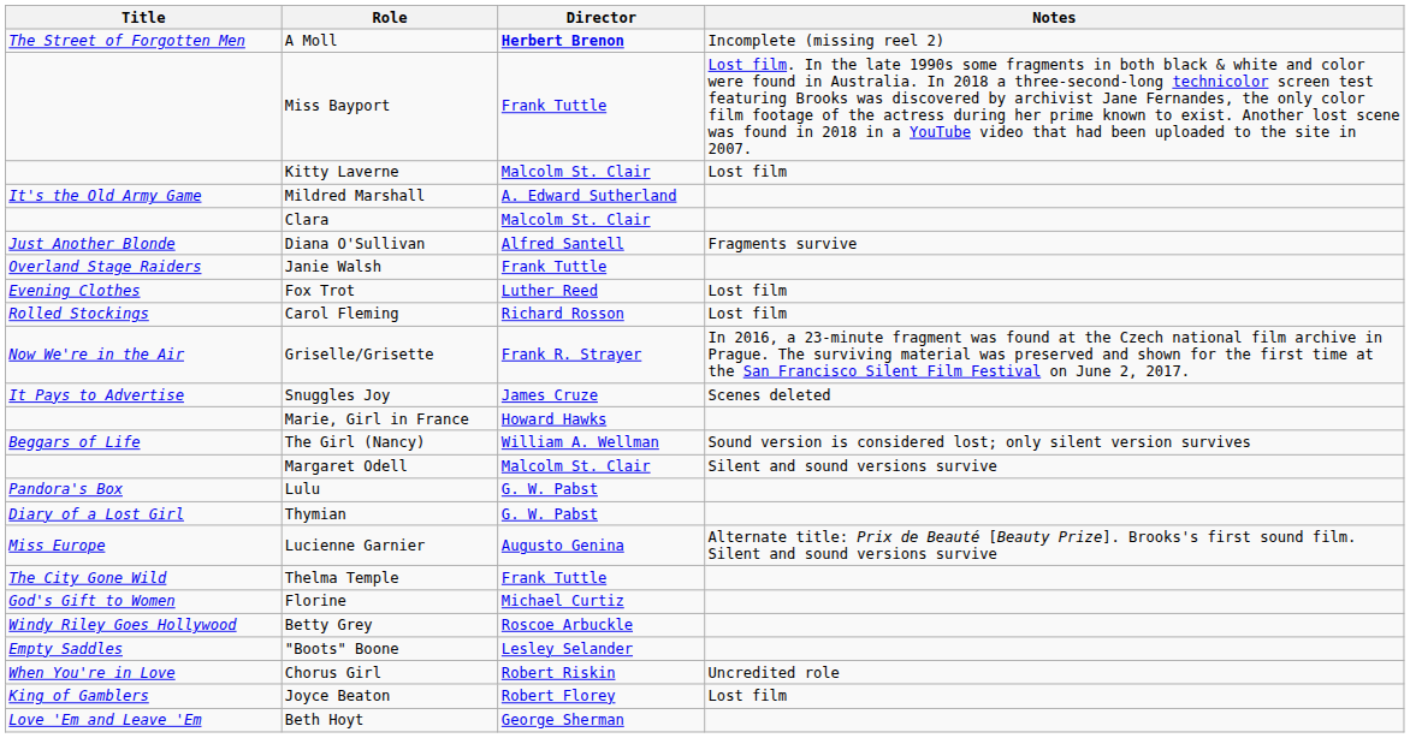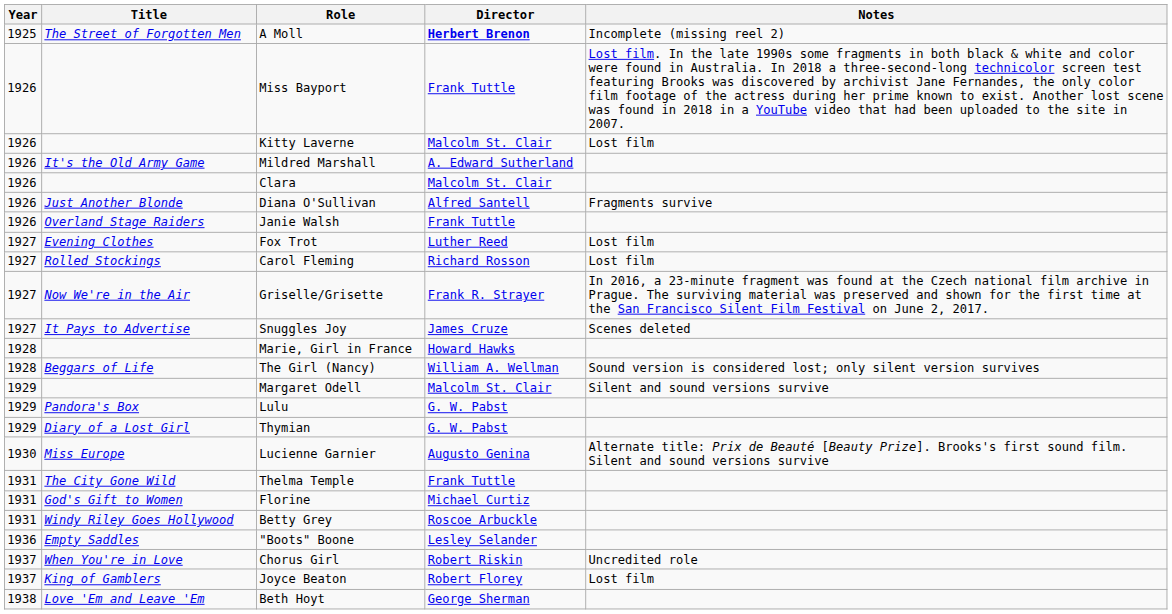 <table class="wikitable sortable">
 <tr>
+<th>Year</th>
 <th>Title</th>
 <th>Role</th>
 <th>Director</th>
 <th style="width:50%" class="unsortable">Notes</th>
 </tr>
 <tr>
+<td>1925</td>
 <td><em><a href='#'>The Street of Forgotten Men</a></em></td>
 <td>A Moll</td>
 <td><strong><a href='#'>Herbert Brenon</a></strong></td>
 <td>Incomplete (missing reel 2)</td>
 </tr>
 <tr>
+<td>1926</td>
 <td><em></em></td>
 <td>Miss Bayport</td>
 <td><a href='#'>Frank Tuttle</a></td>
 <td><a href='#'>Lost film</a>. In the late 1990s some fragments in both black & white and color were found in Australia. In 2018 a three-second-long <a href='#'>technicolor</a> screen test featuring Brooks was discovered by archivist Jane Fernandes, the only color film footage of the actress during her prime known to exist. Another lost scene was found in 2018 in a <a href='#'>YouTube</a> video that had been uploaded to the site in 2007.</td>
 </tr>
 <tr>
+<td>1926</td>
 <td><em></em></td>
 <td>Kitty Laverne</td>
 <td><a href='#'>Malcolm St. Clair</a></td>
 <td>Lost film</td>
 </tr>
 <tr>
+<td>1926</td>
 <td><em><a href='#'>It's the Old Army Game</a></em></td>
 <td>Mildred Marshall</td>
 <td><a href='#'>A. Edward Sutherland</a></td>
 <td></td>
 </tr>
 <tr>
+<td>1926</td>
 <td><em></em></td>
 <td>Clara</td>
 <td><a href='#'>Malcolm St. Clair</a></td>
 <td></td>
 </tr>
 <tr>
+<td>1926</td>
 <td><em><a href='#'>Just Another Blonde</a></em></td>
 <td>Diana O'Sullivan</td>
 <td><a href='#'>Alfred Santell</a></td>
 <td>Fragments survive</td>
 </tr>
 <tr>
+<td>1926</td>
 <td><em><a href='#'>Overland Stage Raiders</a></em></td>
 <td>Janie Walsh</td>
 <td><a href='#'>Frank Tuttle</a></td>
 <td></td>
 </tr>
 <tr>
+<td>1927</td>
 <td><em><a href='#'>Evening Clothes</a></em></td>
 <td>Fox Trot</td>
 <td><a href='#'>Luther Reed</a></td>
 <td>Lost film</td>
 </tr>
 <tr>
+<td>1927</td>
 <td><em><a href='#'>Rolled Stockings</a></em></td>
 <td>Carol Fleming</td>
 <td><a href='#'>Richard Rosson</a></td>
 <td>Lost film</td>
 </tr>
 <tr>
+<td>1927</td>
 <td><em><a href='#'>Now We're in the Air</a></em></td>
 <td>Griselle/Grisette</td>
 <td><a href='#'>Frank R. Strayer</a></td>
 <td>In 2016, a 23-minute fragment was found at the Czech national film archive in Prague. The surviving material was preserved and shown for the first time at the <a href='#'>San Francisco Silent Film Festival</a> on June 2, 2017.</td>
 </tr>
 <tr>
+<td>1927</td>
 <td><em><a href='#'>It Pays to Advertise</a></em></td>
 <td>Snuggles Joy</td>
 <td><a href='#'>James Cruze</a></td>
 <td>Scenes deleted</td>
 </tr>
 <tr>
+<td>1928</td>
 <td><em></em></td>
 <td>Marie, Girl in France</td>
 <td><a href='#'>Howard Hawks</a></td>
 <td></td>
 </tr>
 <tr>
+<td>1928</td>
 <td><em><a href='#'>Beggars of Life</a></em></td>
 <td>The Girl (Nancy)</td>
 <td><a href='#'>William A. Wellman</a></td>
 <td>Sound version is considered lost; only silent version survives</td>
 </tr>
 <tr>
+<td>1929</td>
 <td><em></em></td>
 <td>Margaret Odell</td>
 <td><a href='#'>Malcolm St. Clair</a></td>
 <td>Silent and sound versions survive</td>
 </tr>
 <tr>
+<td>1929</td>
 <td><em><a href='#'>Pandora's Box</a></em></td>
 <td>Lulu</td>
 <td><a href='#'>G. W. Pabst</a></td>
 <td></td>
 </tr>
 <tr>
+<td>1929</td>
 <td><em><a href='#'>Diary of a Lost Girl</a></em></td>
 <td>Thymian</td>
 <td><a href='#'>G. W. Pabst</a></td>
 <td></td>
 </tr>
 <tr>
+<td>1930</td>
 <td><em><a href='#'>Miss Europe</a></em></td>
 <td>Lucienne Garnier</td>
 <td><a href='#'>Augusto Genina</a></td>
 <td>Alternate title: <em>Prix de Beauté</em> [<em>Beauty Prize</em>]. Brooks's first sound film. Silent and sound versions survive</td>
 </tr>
 <tr>
+<td>1931</td>
 <td><em><a href='#'>The City Gone Wild</a></em></td>
 <td>Thelma Temple</td>
 <td><a href='#'>Frank Tuttle</a></td>
 <td></td>
 </tr>
 <tr>
+<td>1931</td>
 <td><em><a href='#'>God's Gift to Women</a></em></td>
 <td>Florine</td>
 <td><a href='#'>Michael Curtiz</a></td>
 <td></td>
 </tr>
 <tr>
+<td>1931</td>
 <td><em><a href='#'>Windy Riley Goes Hollywood</a></em></td>
 <td>Betty Grey</td>
 <td><a href='#'>Roscoe Arbuckle</a></td>
 <td></td>
 </tr>
 <tr>
+<td>1936</td>
 <td><em><a href='#'>Empty Saddles</a></em></td>
 <td>"Boots" Boone</td>
 <td><a href='#'>Lesley Selander</a></td>
 <td></td>
 </tr>
 <tr>
+<td>1937</td>
 <td><em><a href='#'>When You're in Love</a></em></td>
 <td>Chorus Girl</td>
 <td><a href='#'>Robert Riskin</a></td>
 <td>Uncredited role</td>
 </tr>
 <tr>
+<td>1937</td>
 <td><em><a href='#'>King of Gamblers</a></em></td>
 <td>Joyce Beaton</td>
 <td><a href='#'>Robert Florey</a></td>
 <td>Lost film</td>
 </tr>
 <tr>
+<td>1938</td>
 <td><em><a href='#'>Love 'Em and Leave 'Em</a></em></td>
 <td>Beth Hoyt</td>
 <td><a href='#'>George Sherman</a></td>
 <td></td>
 </tr>
 </table>
